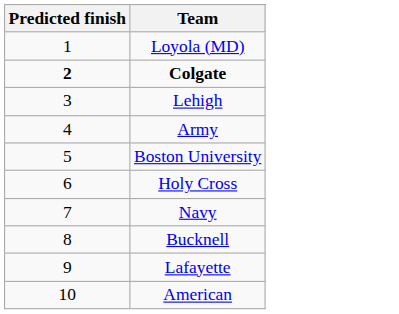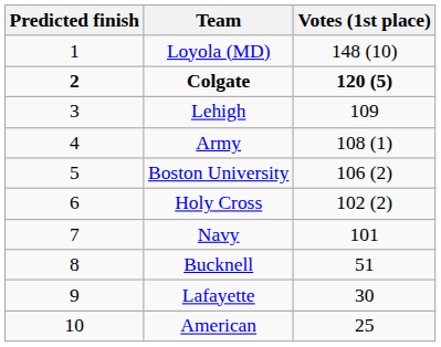 <table class="wikitable" border="1">
 <tr align=center>
 <th style= >Predicted finish</th>
 <th style= >Team</th>
+<th style= >Votes (1st place)</th>
 </tr>
 <tr align="center">
 <td>1</td>
 <td><a href='#'>Loyola (MD)</a></td>
+<td>148 (10)</td>
 </tr>
 <tr align="center">
 <td><strong>2</strong></td>
 <td><strong>Colgate</strong></td>
+<td><strong>120 (5)</strong></td>
 </tr>
 <tr align="center">
 <td>3</td>
 <td><a href='#'>Lehigh</a></td>
+<td>109</td>
 </tr>
 <tr align="center">
 <td>4</td>
 <td><a href='#'>Army</a></td>
+<td>108 (1)</td>
 </tr>
 <tr align="center">
 <td>5</td>
 <td><a href='#'>Boston University</a></td>
+<td>106 (2)</td>
 </tr>
 <tr align="center">
 <td>6</td>
 <td><a href='#'>Holy Cross</a></td>
+<td>102 (2)</td>
 </tr>
 <tr align="center">
 <td>7</td>
 <td><a href='#'>Navy</a></td>
+<td>101</td>
 </tr>
 <tr align="center">
 <td>8</td>
 <td><a href='#'>Bucknell</a></td>
+<td>51</td>
 </tr>
 <tr align="center">
 <td>9</td>
 <td><a href='#'>Lafayette</a></td>
+<td>30</td>
 </tr>
 <tr align="center">
 <td>10</td>
 <td><a href='#'>American</a></td>
+<td>25</td>
 </tr>
 </table>
